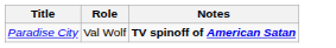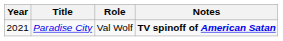 <table class="wikitable sortable">
 <tr>
+<th>Year</th>
 <th>Title</th>
 <th>Role</th>
 <th>Notes</th>
 </tr>
 <tr>
+<td>2021</td>
 <td><em><a href='#'>Paradise City</a></em></td>
 <td>Val Wolf</td>
 <td><strong>TV spinoff of <em><a href='#'>American Satan</a></em></strong></td>
 </tr>
 </table>
